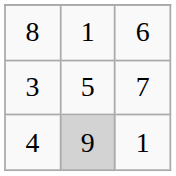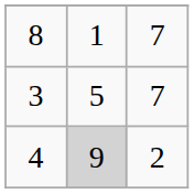 <table class="wikitable" style="margin-left:auto;margin-right:auto;text-align:center;width:6em;height:6em;table-layout:fixed;">
 <tr>
 </tr>
 <tr>
 <td>8</td>
 <td>1</td>
-<td>6</td>
+<td>7</td>
 </tr>
 <tr>
 <td>3</td>
 <td>5</td>
 <td>7</td>
 </tr>
 <tr>
 <td>4</td>
 <td style="background: lightgrey;">9</td>
-<td>1</td>
+<td>2</td>
 </tr>
 </table>
